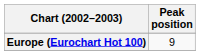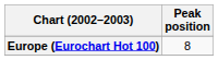 <table class="wikitable sortable plainrowheaders" style="text-align:center">
 <tr>
 <th>Chart (2002–2003)</th>
 <th>Peak<br>position</th>
 </tr>
 <tr>
 </tr>
 <tr>
 <th scope="row">Europe (<a href='#'>Eurochart Hot 100</a>)</th>
-<td>9</td>
+<td>8</td>
 </tr>
 <tr>
 </tr>
 <tr>
 </tr>
 <tr>
 </tr>
 <tr>
 </tr>
 </table>
